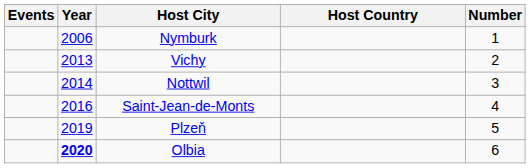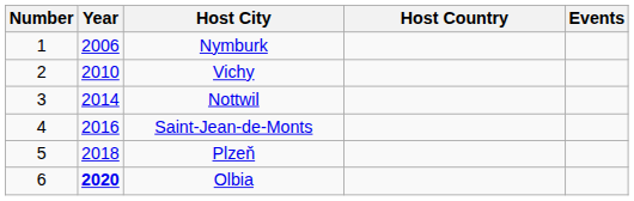 <table class="wikitable" style="text-align:center; font-size:100%">
 <tr>
-<th width=30>Events</th>
+<th width=30>Number</th>
 <th width=30>Year</th>
 <th width=200>Host City</th>
 <th width=200>Host Country</th>
-<th width=30>Number</th>
+<th width=30>Events</th>
 </tr>
 <tr>
-<td></td>
+<td>1</td>
 <td><a href='#'>2006</a></td>
 <td><a href='#'>Nymburk</a></td>
 <td></td>
-<td>1</td>
+<td></td>
 </tr>
 <tr>
-<td></td>
-<td><a href='#'>2013</a></td>
+<td>2</td>
+<td><a href='#'>2010</a></td>
 <td><a href='#'>Vichy</a></td>
 <td></td>
-<td>2</td>
+<td></td>
 </tr>
 <tr>
-<td></td>
+<td>3</td>
 <td><a href='#'>2014</a></td>
 <td><a href='#'>Nottwil</a></td>
 <td></td>
-<td>3</td>
+<td></td>
 </tr>
 <tr>
-<td></td>
+<td>4</td>
 <td><a href='#'>2016</a></td>
 <td><a href='#'>Saint-Jean-de-Monts</a></td>
 <td></td>
-<td>4</td>
+<td></td>
 </tr>
 <tr>
-<td></td>
-<td><a href='#'>2019</a></td>
+<td>5</td>
+<td><a href='#'>2018</a></td>
 <td><a href='#'>Plzeň</a></td>
 <td></td>
-<td>5</td>
+<td></td>
 </tr>
 <tr>
-<td></td>
+<td>6</td>
 <td><strong><a href='#'>2020</a></strong></td>
 <td><a href='#'>Olbia</a></td>
 <td></td>
-<td>6</td>
+<td></td>
 </tr>
 </table>
